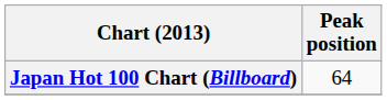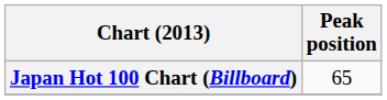 <table class="wikitable plainrowheaders">
 <tr>
 <th>Chart (2013)</th>
 <th>Peak<br>position</th>
 </tr>
 <tr>
 <th scope="row"><a href='#'>Japan Hot 100</a> Chart (<em><a href='#'>Billboard</a></em>)</th>
-<td style="text-align:center;">64</td>
+<td style="text-align:center;">65</td>
 </tr>
 <tr>
 </tr>
 </table>
